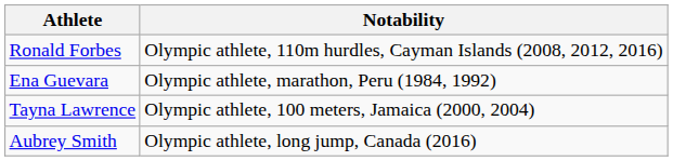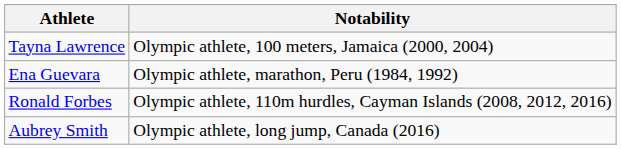 <table class="wikitable">
 <tr>
 <th>Athlete</th>
 <th>Notability</th>
 </tr>
 <tr>
-<td><a href='#'>Ronald Forbes</a></td>
-<td>Olympic athlete, 110m hurdles, Cayman Islands (2008, 2012, 2016)</td>
+<td><a href='#'>Tayna Lawrence</a></td>
+<td>Olympic athlete, 100 meters, Jamaica (2000, 2004)</td>
 </tr>
 <tr>
 <td><a href='#'>Ena Guevara</a></td>
 <td>Olympic athlete, marathon, Peru (1984, 1992)</td>
 </tr>
 <tr>
-<td><a href='#'>Tayna Lawrence</a></td>
-<td>Olympic athlete, 100 meters, Jamaica (2000, 2004)</td>
+<td><a href='#'>Ronald Forbes</a></td>
+<td>Olympic athlete, 110m hurdles, Cayman Islands (2008, 2012, 2016)</td>
 </tr>
 <tr>
 <td><a href='#'>Aubrey Smith</a></td>
 <td>Olympic athlete, long jump, Canada (2016)</td>
 </tr>
 </table>
